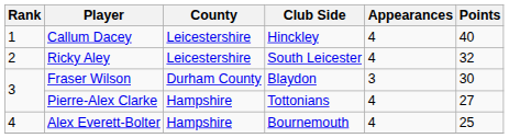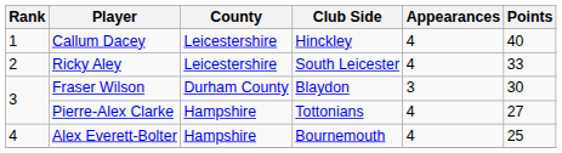 <table class="wikitable">
 <tr>
 <th>Rank</th>
 <th>Player</th>
 <th>County</th>
 <th>Club Side</th>
 <th>Appearances</th>
 <th>Points</th>
 </tr>
 <tr>
 <td>1</td>
 <td> <a href='#'>Callum Dacey</a></td>
 <td><a href='#'>Leicestershire</a></td>
 <td><a href='#'>Hinckley</a></td>
 <td>4</td>
 <td>40</td>
 </tr>
 <tr>
 <td>2</td>
 <td> <a href='#'>Ricky Aley</a></td>
 <td><a href='#'>Leicestershire</a></td>
 <td><a href='#'>South Leicester</a></td>
 <td>4</td>
-<td>32</td>
+<td>33</td>
 </tr>
 <tr>
 <td rowspan=2>3</td>
 <td> <a href='#'>Fraser Wilson</a></td>
 <td><a href='#'>Durham County</a></td>
 <td><a href='#'>Blaydon</a></td>
 <td>3</td>
 <td>30</td>
 </tr>
 <tr>
 <td> <a href='#'>Pierre-Alex Clarke</a></td>
 <td><a href='#'>Hampshire</a></td>
 <td><a href='#'>Tottonians</a></td>
 <td>4</td>
 <td>27</td>
 </tr>
 <tr>
 <td>4</td>
 <td> <a href='#'>Alex Everett-Bolter</a></td>
 <td><a href='#'>Hampshire</a></td>
 <td><a href='#'>Bournemouth</a></td>
 <td>4</td>
 <td>25</td>
 </tr>
 <tr>
 </tr>
 </table>
